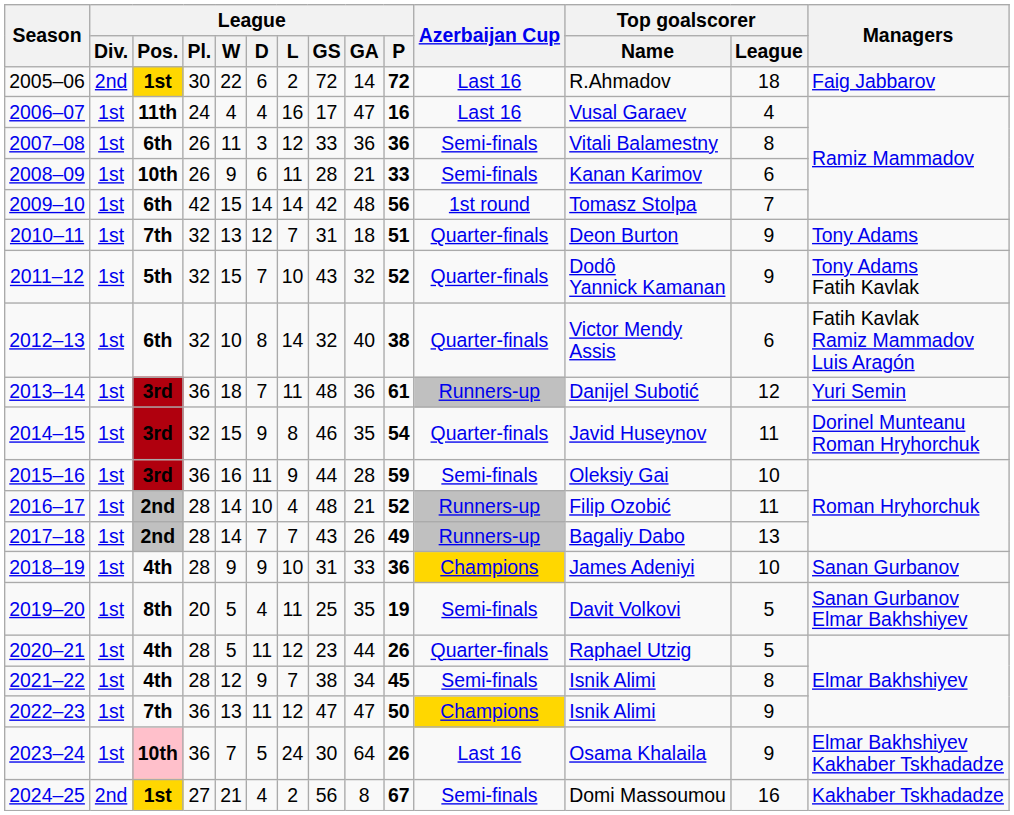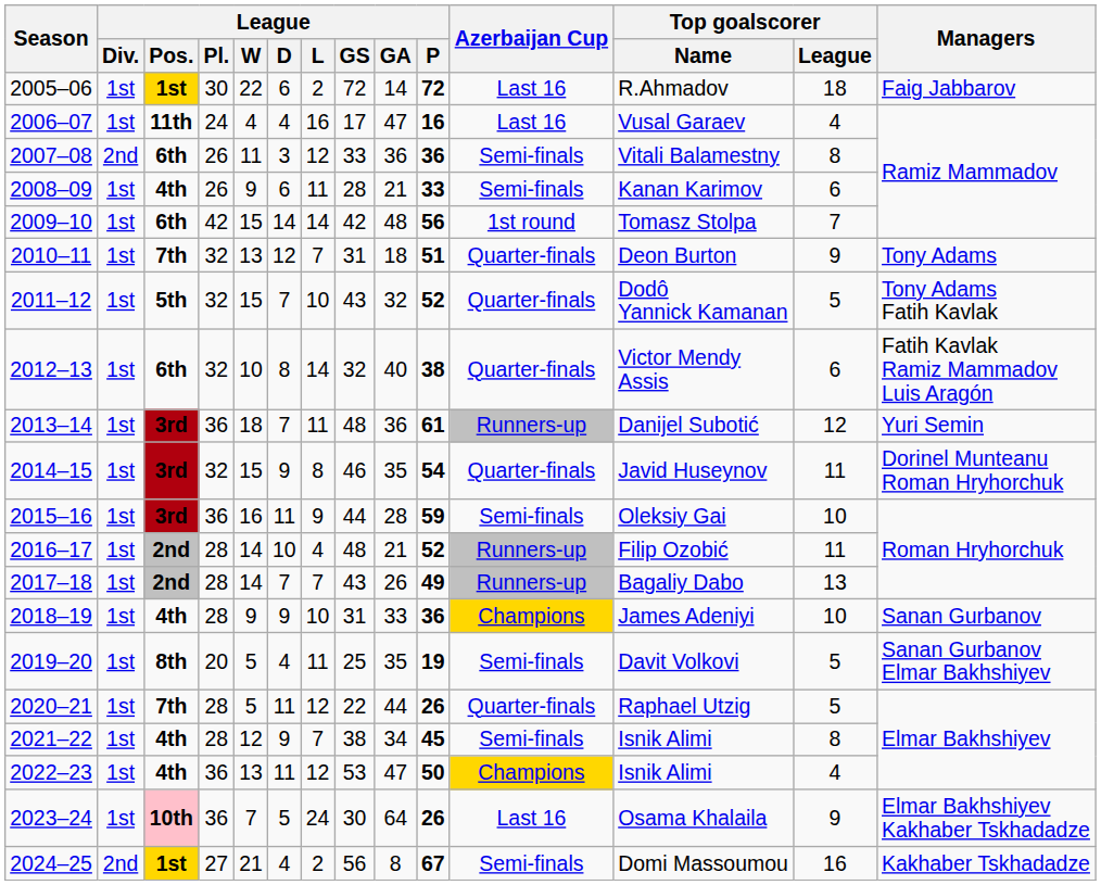 <table class="wikitable mw-collapsible mw-collapsed" align=center cellspacing="0" cellpadding="3" style="border:1px solid #AAAAAA;font-size:90%">
 <tr style="background:#efefef;">
 <th rowspan="2">Season</th>
 <th colspan="9">League</th>
 <th rowspan="2"><a href='#'>Azerbaijan Cup</a></th>
 <th colspan="2">Top goalscorer</th>
 <th rowspan="2">Managers</th>
 </tr>
 <tr>
 <th>Div.</th>
 <th>Pos.</th>
 <th>Pl.</th>
 <th>W</th>
 <th>D</th>
 <th>L</th>
 <th>GS</th>
 <th>GA</th>
 <th>P</th>
 <th>Name</th>
 <th>League</th>
 </tr>
 <tr>
 <td align=center>2005–06</td>
-<td align=center><a href='#'>2nd</a></td>
+<td align=center><a href='#'>1st</a></td>
 <td style="text-align:center; background:gold;"><strong>1st</strong></td>
 <td align=center>30</td>
 <td align=center>22</td>
 <td align=center>6</td>
 <td align=center>2</td>
 <td align=center>72</td>
 <td align=center>14</td>
 <td align=center><strong>72</strong></td>
 <td align=center><a href='#'>Last 16</a></td>
 <td align=left> R.Ahmadov</td>
 <td align=center>18</td>
 <td align=left> <a href='#'>Faig Jabbarov</a></td>
 </tr>
 <tr>
 <td align=center><a href='#'>2006–07</a></td>
 <td align=center><a href='#'>1st</a></td>
 <td align=center><strong>11th</strong></td>
 <td align=center>24</td>
 <td align=center>4</td>
 <td align=center>4</td>
 <td align=center>16</td>
 <td align=center>17</td>
 <td align=center>47</td>
 <td align=center><strong>16</strong></td>
 <td align=center><a href='#'>Last 16</a></td>
 <td align=left> <a href='#'>Vusal Garaev</a></td>
 <td align=center>4</td>
 <td align=left rowspan="4"> <a href='#'>Ramiz Mammadov</a></td>
 </tr>
 <tr>
 <td align=center><a href='#'>2007–08</a></td>
-<td align=center><a href='#'>1st</a></td>
+<td align=center><a href='#'>2nd</a></td>
 <td align=center><strong>6th</strong></td>
 <td align=center>26</td>
 <td align=center>11</td>
 <td align=center>3</td>
 <td align=center>12</td>
 <td align=center>33</td>
 <td align=center>36</td>
 <td align=center><strong>36</strong></td>
 <td align=center><a href='#'>Semi-finals</a></td>
 <td align=left> <a href='#'>Vitali Balamestny</a></td>
 <td align=center>8</td>
 </tr>
 <tr>
 <td align=center><a href='#'>2008–09</a></td>
 <td align=center><a href='#'>1st</a></td>
-<td align=center><strong>10th</strong></td>
+<td align=center><strong>4th</strong></td>
 <td align=center>26</td>
 <td align=center>9</td>
 <td align=center>6</td>
 <td align=center>11</td>
 <td align=center>28</td>
 <td align=center>21</td>
 <td align=center><strong>33</strong></td>
 <td align=center><a href='#'>Semi-finals</a></td>
 <td align=left> <a href='#'>Kanan Karimov</a></td>
 <td align=center>6</td>
 </tr>
 <tr>
 <td align=center><a href='#'>2009–10</a></td>
 <td align=center><a href='#'>1st</a></td>
 <td align=center><strong>6th</strong></td>
 <td align=center>42</td>
 <td align=center>15</td>
 <td align=center>14</td>
 <td align=center>14</td>
 <td align=center>42</td>
 <td align=center>48</td>
 <td align=center><strong>56</strong></td>
 <td align=center><a href='#'>1st round</a></td>
 <td align=left> <a href='#'>Tomasz Stolpa</a></td>
 <td align=center>7</td>
 </tr>
 <tr>
 <td align=center><a href='#'>2010–11</a></td>
 <td align=center><a href='#'>1st</a></td>
 <td align=center><strong>7th</strong></td>
 <td align=center>32</td>
 <td align=center>13</td>
 <td align=center>12</td>
 <td align=center>7</td>
 <td align=center>31</td>
 <td align=center>18</td>
 <td align=center><strong>51</strong></td>
 <td align=center><a href='#'>Quarter-finals</a></td>
 <td align=left> <a href='#'>Deon Burton</a></td>
 <td align=center>9</td>
 <td align=left> <a href='#'>Tony Adams</a></td>
 </tr>
 <tr>
 <td align=center><a href='#'>2011–12</a></td>
 <td align=center><a href='#'>1st</a></td>
 <td align=center><strong>5th</strong></td>
 <td align=center>32</td>
 <td align=center>15</td>
 <td align=center>7</td>
 <td align=center>10</td>
 <td align=center>43</td>
 <td align=center>32</td>
 <td align=center><strong>52</strong></td>
 <td align=center><a href='#'>Quarter-finals</a></td>
 <td align=left> <a href='#'>Dodô</a> <br>  <a href='#'>Yannick Kamanan</a></td>
-<td align=center>9</td>
+<td align=center>5</td>
 <td align=left> <a href='#'>Tony Adams</a> <br>  Fatih Kavlak</td>
 </tr>
 <tr>
 <td align=center><a href='#'>2012–13</a></td>
 <td align=center><a href='#'>1st</a></td>
 <td align=center><strong>6th</strong></td>
 <td align=center>32</td>
 <td align=center>10</td>
 <td align=center>8</td>
 <td align=center>14</td>
 <td align=center>32</td>
 <td align=center>40</td>
 <td align=center><strong>38</strong></td>
 <td align=center><a href='#'>Quarter-finals</a></td>
 <td align=left> <a href='#'>Victor Mendy</a> <br>  <a href='#'>Assis</a></td>
 <td align=center>6</td>
 <td align=left> Fatih Kavlak <br>  <a href='#'>Ramiz Mammadov</a> <br>  <a href='#'>Luis Aragón</a></td>
 </tr>
 <tr>
 <td align=center><a href='#'>2013–14</a></td>
 <td align=center><a href='#'>1st</a></td>
 <td align=center bgcolor=bronze><strong>3rd</strong></td>
 <td align=center>36</td>
 <td align=center>18</td>
 <td align=center>7</td>
 <td align=center>11</td>
 <td align=center>48</td>
 <td align=center>36</td>
 <td align=center><strong>61</strong></td>
 <td align=center bgcolor=silver><a href='#'>Runners-up</a></td>
 <td align=left> <a href='#'>Danijel Subotić</a></td>
 <td align=center>12</td>
 <td align=left> <a href='#'>Yuri Semin</a></td>
 </tr>
 <tr>
 <td align=center><a href='#'>2014–15</a></td>
 <td align=center><a href='#'>1st</a></td>
 <td align=center bgcolor=bronze><strong>3rd</strong></td>
 <td align=center>32</td>
 <td align=center>15</td>
 <td align=center>9</td>
 <td align=center>8</td>
 <td align=center>46</td>
 <td align=center>35</td>
 <td align=center><strong>54</strong></td>
 <td align=center><a href='#'>Quarter-finals</a></td>
 <td align=left> <a href='#'>Javid Huseynov</a></td>
 <td align=center>11</td>
 <td align=left> <a href='#'>Dorinel Munteanu</a> <br>  <a href='#'>Roman Hryhorchuk</a></td>
 </tr>
 <tr>
 <td align=center><a href='#'>2015–16</a></td>
 <td align=center><a href='#'>1st</a></td>
 <td align=center bgcolor=bronze><strong>3rd</strong></td>
 <td align=center>36</td>
 <td align=center>16</td>
 <td align=center>11</td>
 <td align=center>9</td>
 <td align=center>44</td>
 <td align=center>28</td>
 <td align=center><strong>59</strong></td>
 <td align=center><a href='#'>Semi-finals</a></td>
 <td align=left> <a href='#'>Oleksiy Gai</a></td>
 <td align=center>10</td>
 <td align=left rowspan="3"> <a href='#'>Roman Hryhorchuk</a></td>
 </tr>
 <tr>
 <td align=center><a href='#'>2016–17</a></td>
 <td align=center><a href='#'>1st</a></td>
 <td align=center bgcolor=silver><strong>2nd</strong></td>
 <td align=center>28</td>
 <td align=center>14</td>
 <td align=center>10</td>
 <td align=center>4</td>
 <td align=center>48</td>
 <td align=center>21</td>
 <td align=center><strong>52</strong></td>
 <td align=center bgcolor=silver><a href='#'>Runners-up</a></td>
 <td align=left> <a href='#'>Filip Ozobić</a></td>
 <td align=center>11</td>
 </tr>
 <tr>
 <td align=center><a href='#'>2017–18</a></td>
 <td align=center><a href='#'>1st</a></td>
 <td align=center bgcolor=silver><strong>2nd</strong></td>
 <td align=center>28</td>
 <td align=center>14</td>
 <td align=center>7</td>
 <td align=center>7</td>
 <td align=center>43</td>
 <td align=center>26</td>
 <td align=center><strong>49</strong></td>
 <td align=center bgcolor=silver><a href='#'>Runners-up</a></td>
 <td align=left> <a href='#'>Bagaliy Dabo</a></td>
 <td align=center>13</td>
 </tr>
 <tr>
 <td align=center><a href='#'>2018–19</a></td>
 <td align=center><a href='#'>1st</a></td>
 <td align=center><strong>4th</strong></td>
 <td align=center>28</td>
 <td align=center>9</td>
 <td align=center>9</td>
 <td align=center>10</td>
 <td align=center>31</td>
 <td align=center>33</td>
 <td align=center><strong>36</strong></td>
 <td align=center bgcolor=gold><a href='#'>Champions</a></td>
 <td align=left> <a href='#'>James Adeniyi</a></td>
 <td align=center>10</td>
 <td align=left> <a href='#'>Sanan Gurbanov</a></td>
 </tr>
 <tr>
 <td align=center><a href='#'>2019–20</a></td>
 <td align=center><a href='#'>1st</a></td>
 <td align=center><strong>8th</strong></td>
 <td align=center>20</td>
 <td align=center>5</td>
 <td align=center>4</td>
 <td align=center>11</td>
 <td align=center>25</td>
 <td align=center>35</td>
 <td align=center><strong>19</strong></td>
 <td align=center><a href='#'>Semi-finals</a></td>
 <td align=left> <a href='#'>Davit Volkovi</a></td>
 <td align=center>5</td>
 <td align=left> <a href='#'>Sanan Gurbanov</a> <br>  <a href='#'>Elmar Bakhshiyev</a></td>
 </tr>
 <tr>
 <td align=center><a href='#'>2020–21</a></td>
 <td align=center><a href='#'>1st</a></td>
-<td align=center><strong>4th</strong></td>
+<td align=center><strong>7th</strong></td>
 <td align=center>28</td>
 <td align=center>5</td>
 <td align=center>11</td>
 <td align=center>12</td>
-<td align=center>23</td>
+<td align=center>22</td>
 <td align=center>44</td>
 <td align=center><strong>26</strong></td>
 <td align=center><a href='#'>Quarter-finals</a></td>
 <td align=left> <a href='#'>Raphael Utzig</a></td>
 <td align=center>5</td>
 <td align=left rowspan="3"> <a href='#'>Elmar Bakhshiyev</a></td>
 </tr>
 <tr>
 <td align=center><a href='#'>2021–22</a></td>
 <td align=center><a href='#'>1st</a></td>
 <td align=center><strong>4th</strong></td>
 <td align=center>28</td>
 <td align=center>12</td>
 <td align=center>9</td>
 <td align=center>7</td>
 <td align=center>38</td>
 <td align=center>34</td>
 <td align=center><strong>45</strong></td>
 <td align=center><a href='#'>Semi-finals</a></td>
 <td align=left> <a href='#'>Isnik Alimi</a></td>
 <td align=center>8</td>
 </tr>
 <tr>
 <td align=center><a href='#'>2022–23</a></td>
 <td align=center><a href='#'>1st</a></td>
-<td align=center><strong>7th</strong></td>
+<td align=center><strong>4th</strong></td>
 <td align=center>36</td>
 <td align=center>13</td>
 <td align=center>11</td>
 <td align=center>12</td>
-<td align=center>47</td>
+<td align=center>53</td>
 <td align=center>47</td>
 <td align=center><strong>50</strong></td>
 <td align=center bgcolor=gold><a href='#'>Champions</a></td>
 <td align=left> <a href='#'>Isnik Alimi</a></td>
-<td align=center>9</td>
+<td align=center>4</td>
 </tr>
 <tr>
 <td align=center><a href='#'>2023–24</a></td>
 <td align=center><a href='#'>1st</a></td>
 <td align=center bgcolor=pink><strong>10th</strong></td>
 <td align=center>36</td>
 <td align=center>7</td>
 <td align=center>5</td>
 <td align=center>24</td>
 <td align=center>30</td>
 <td align=center>64</td>
 <td align=center><strong>26</strong></td>
 <td align=center><a href='#'>Last 16</a></td>
 <td align=left> <a href='#'>Osama Khalaila</a></td>
 <td align=center>9</td>
 <td align=left> <a href='#'>Elmar Bakhshiyev</a> <br>  <a href='#'>Kakhaber Tskhadadze</a></td>
 </tr>
 <tr>
 <td align=center><a href='#'>2024–25</a></td>
 <td align=center><a href='#'>2nd</a></td>
 <td style="text-align:center; background:gold;"><strong>1st</strong></td>
 <td align=center>27</td>
 <td align=center>21</td>
 <td align=center>4</td>
 <td align=center>2</td>
 <td align=center>56</td>
 <td align=center>8</td>
 <td align=center><strong>67</strong></td>
 <td align=center><a href='#'>Semi-finals</a></td>
 <td align=left> Domi Massoumou</td>
 <td align=center>16</td>
 <td align=left> <a href='#'>Kakhaber Tskhadadze</a></td>
 </tr>
 </table>
